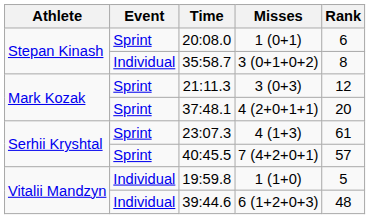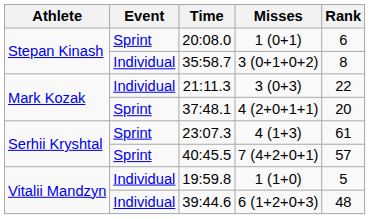 <table class="wikitable" style="font-size:90%">
 <tr>
 <th>Athlete</th>
 <th>Event</th>
 <th>Time</th>
 <th>Misses</th>
 <th>Rank</th>
 </tr>
 <tr align=center>
 <td align=left rowspan=2><a href='#'>Stepan Kinash</a></td>
 <td align=left><a href='#'>Sprint</a></td>
 <td>20:08.0</td>
 <td>1 (0+1)</td>
 <td>6</td>
 </tr>
 <tr align=center>
 <td align=left><a href='#'>Individual</a></td>
 <td>35:58.7</td>
 <td>3 (0+1+0+2)</td>
 <td>8</td>
 </tr>
 <tr align=center>
 <td align=left rowspan=2><a href='#'>Mark Kozak</a></td>
-<td align=left><a href='#'>Sprint</a></td>
+<td align=left><a href='#'>Individual</a></td>
 <td>21:11.3</td>
 <td>3 (0+3)</td>
-<td>12</td>
+<td>22</td>
 </tr>
 <tr align=center>
 <td align=left><a href='#'>Sprint</a></td>
 <td>37:48.1</td>
 <td>4 (2+0+1+1)</td>
 <td>20</td>
 </tr>
 <tr align=center>
 <td align=left rowspan=2><a href='#'>Serhii Kryshtal</a></td>
 <td align=left><a href='#'>Sprint</a></td>
 <td>23:07.3</td>
 <td>4 (1+3)</td>
 <td>61</td>
 </tr>
 <tr align=center>
 <td align=left><a href='#'>Sprint</a></td>
 <td>40:45.5</td>
 <td>7 (4+2+0+1)</td>
 <td>57</td>
 </tr>
 <tr align=center>
 <td align=left rowspan=2><a href='#'>Vitalii Mandzyn</a></td>
 <td align=left><a href='#'>Individual</a></td>
 <td>19:59.8</td>
 <td>1 (1+0)</td>
 <td>5</td>
 </tr>
 <tr align=center>
 <td align=left><a href='#'>Individual</a></td>
 <td>39:44.6</td>
 <td>6 (1+2+0+3)</td>
 <td>48</td>
 </tr>
 </table>
